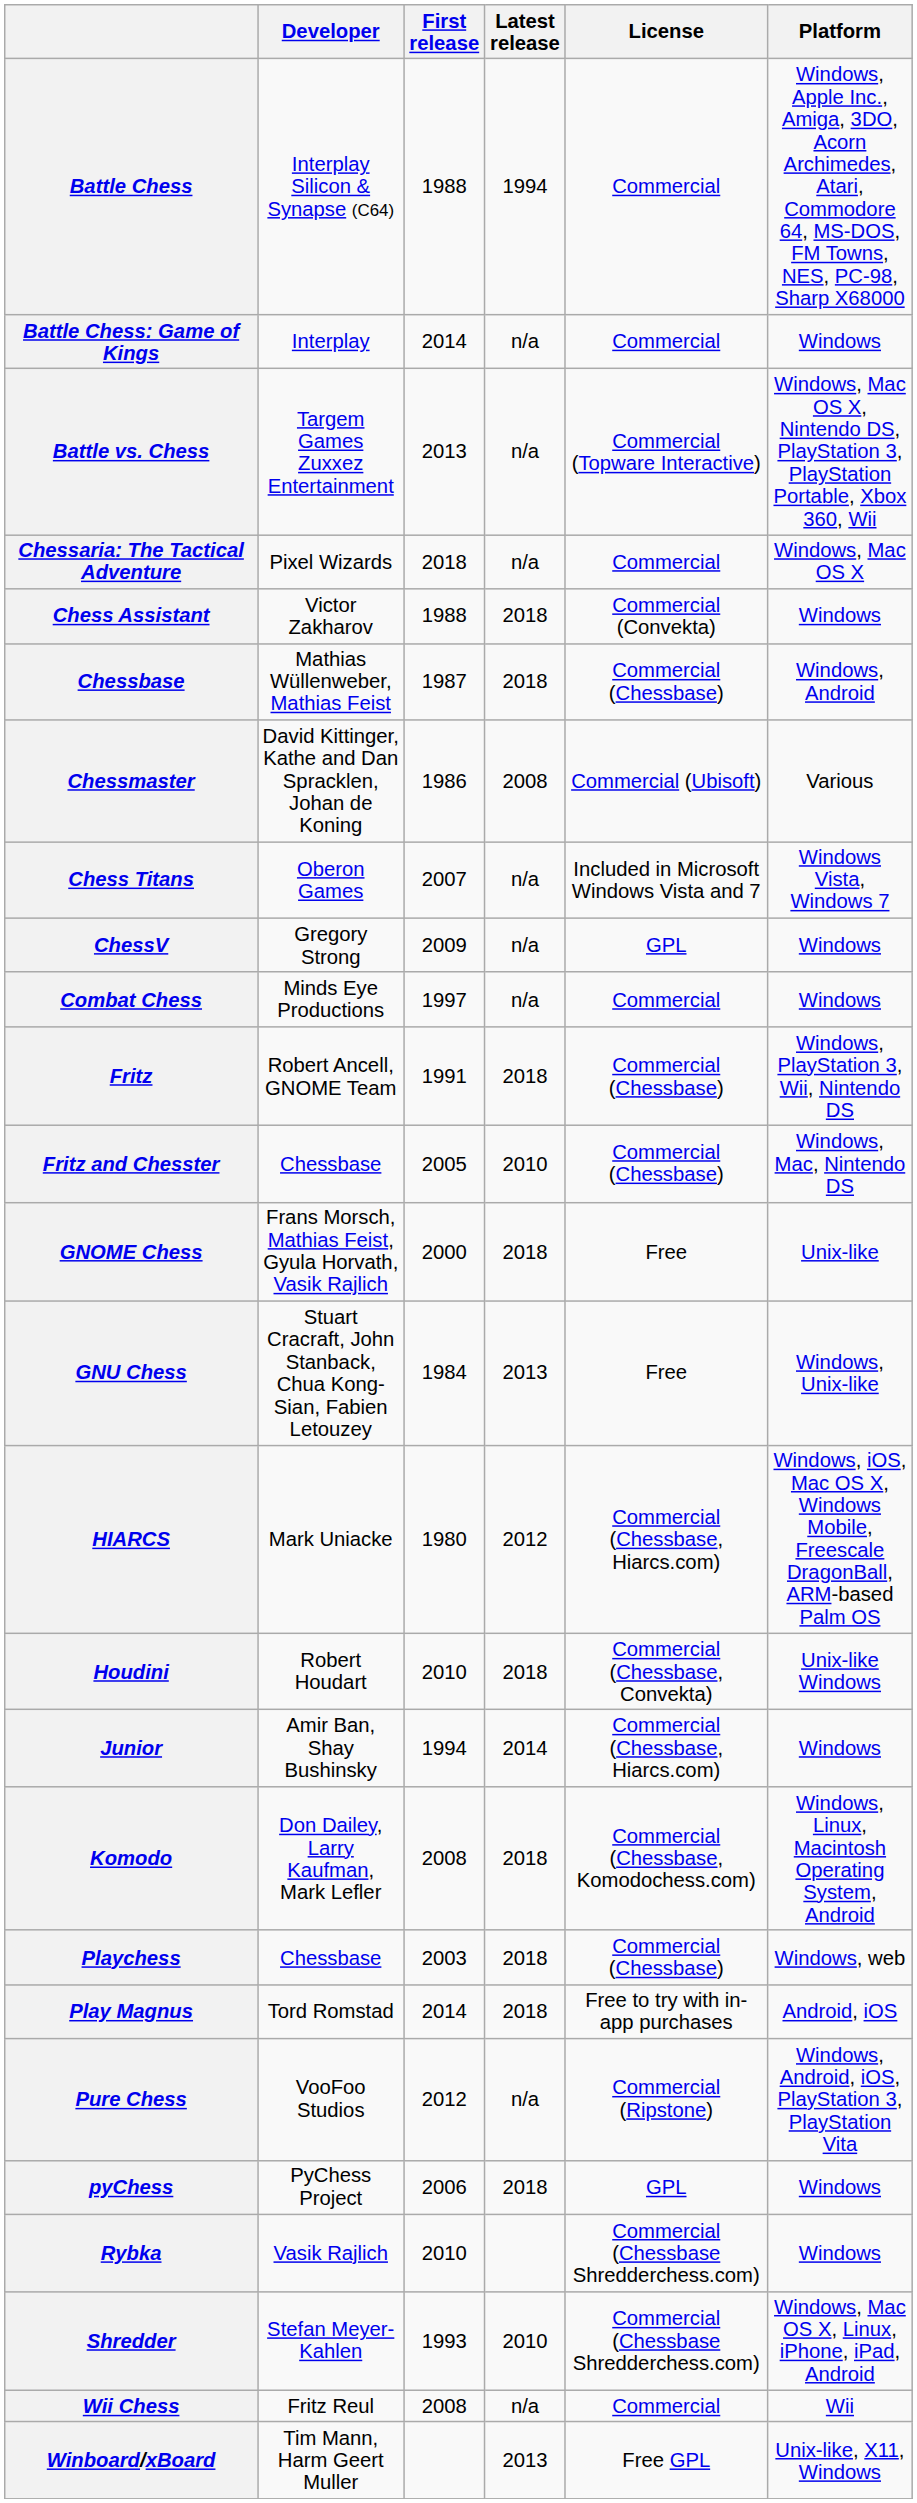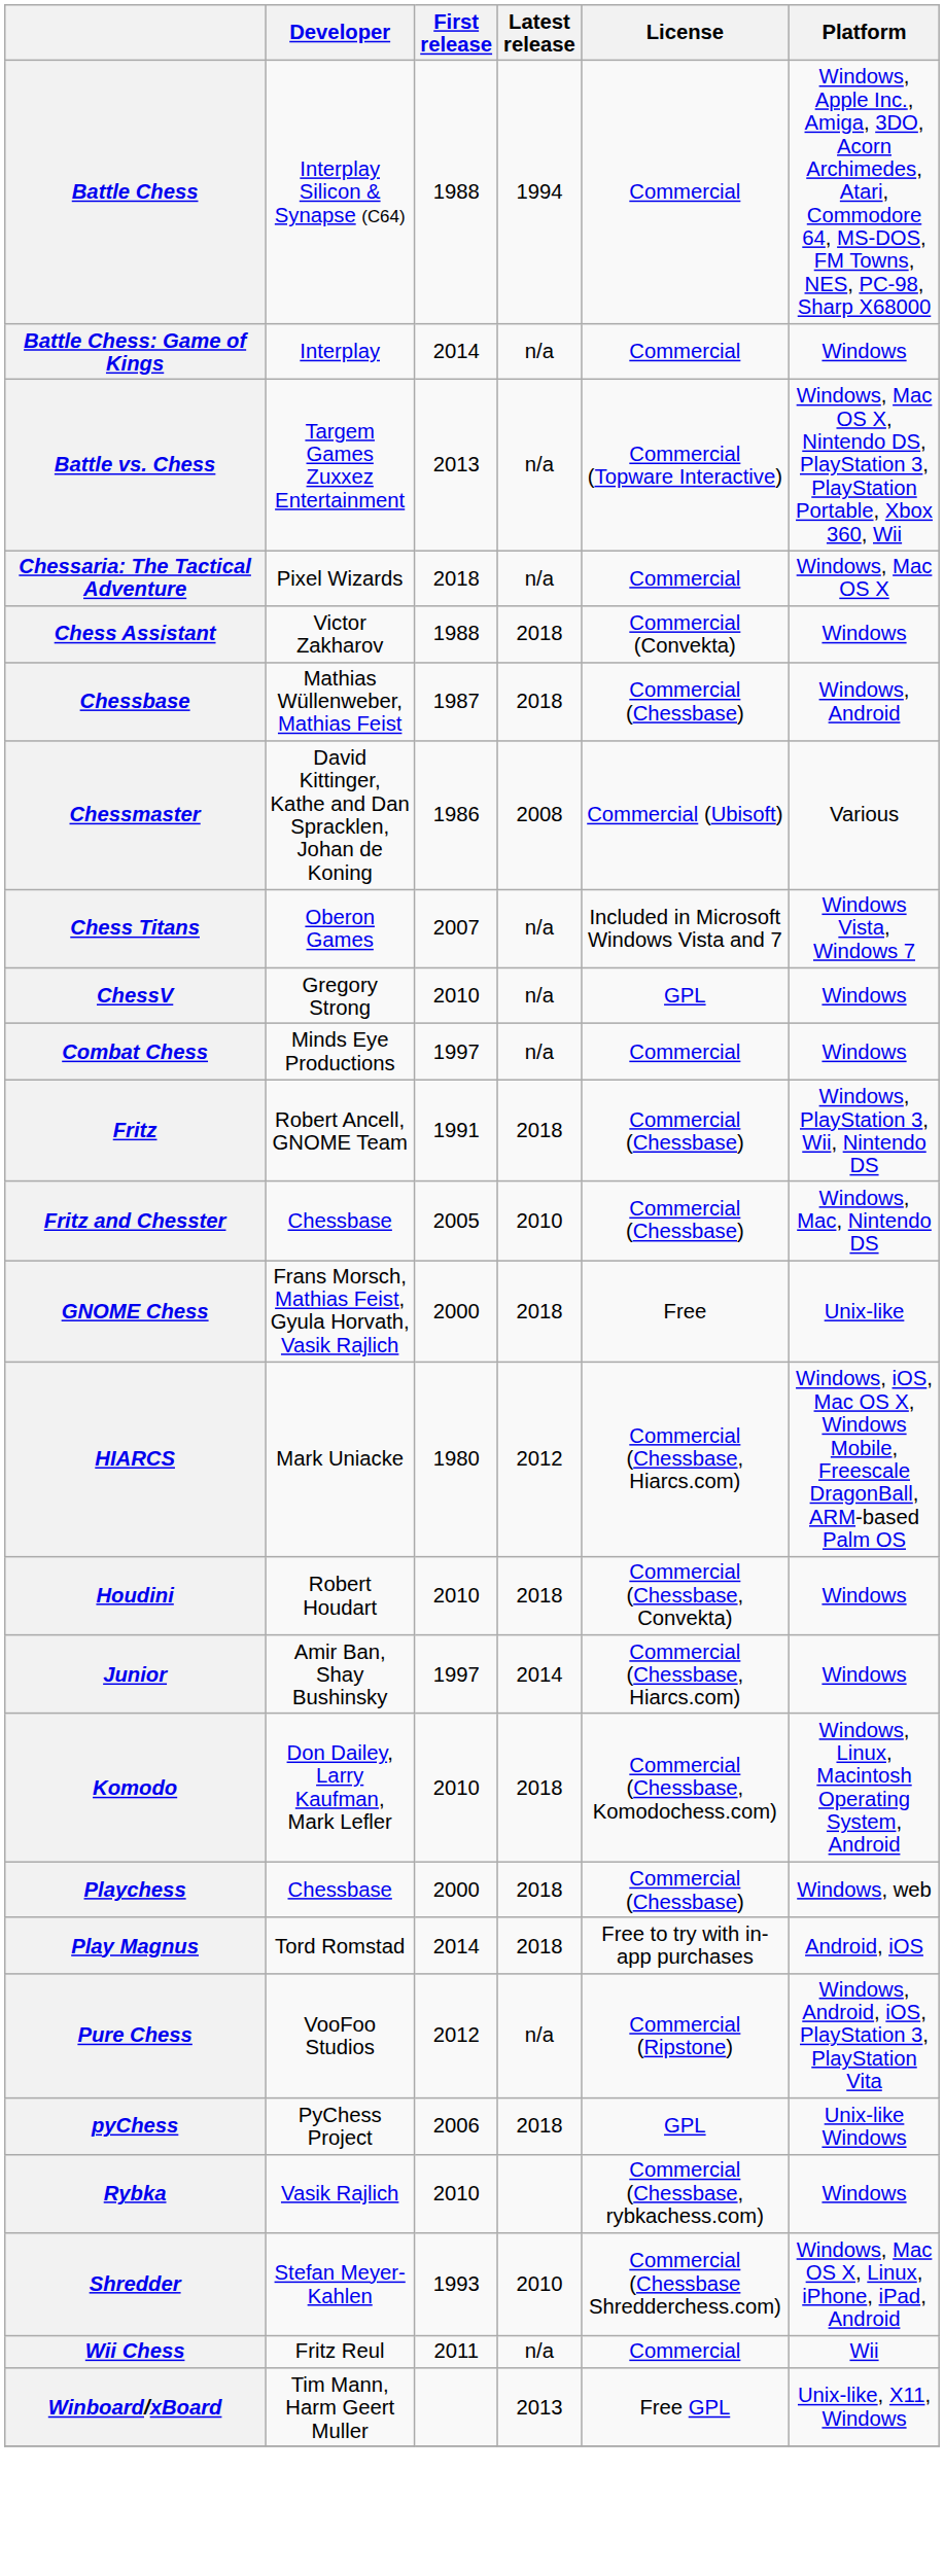 <table class="wikitable sortable" style="font-size: 85%; text-align: center; width: auto">
 <tr>
 <th style="width:12em"></th>
 <th><a href='#'>Developer</a></th>
 <th><a href='#'>First release</a></th>
 <th>Latest release</th>
 <th>License</th>
 <th>Platform</th>
 </tr>
 <tr>
 <th><em><a href='#'>Battle Chess</a></em></th>
 <td><a href='#'>Interplay</a><br><a href='#'>Silicon & Synapse</a> <small>(C64)</small></td>
 <td>1988</td>
 <td>1994</td>
 <td><a href='#'>Commercial</a></td>
 <td><a href='#'>Windows</a>, <a href='#'>Apple Inc.</a>, <a href='#'>Amiga</a>, <a href='#'>3DO</a>, <a href='#'>Acorn Archimedes</a>,  <a href='#'>Atari</a>, <a href='#'>Commodore 64</a>, <a href='#'>MS-DOS</a>, <a href='#'>FM Towns</a>, <a href='#'>NES</a>, <a href='#'>PC-98</a>, <a href='#'>Sharp X68000</a></td>
 </tr>
 <tr>
 <th><em><a href='#'>Battle Chess: Game of Kings</a></em></th>
 <td><a href='#'>Interplay</a></td>
 <td>2014</td>
 <td>n/a</td>
 <td><a href='#'>Commercial</a></td>
 <td><a href='#'>Windows</a></td>
 </tr>
 <tr>
 <th><em><a href='#'>Battle vs. Chess</a></em></th>
 <td><a href='#'>Targem Games</a><br><a href='#'>Zuxxez Entertainment</a></td>
 <td>2013</td>
 <td>n/a</td>
 <td><a href='#'>Commercial</a> (<a href='#'>Topware Interactive</a>)</td>
 <td><a href='#'>Windows</a>, <a href='#'>Mac OS X</a>, <a href='#'>Nintendo DS</a>, <a href='#'>PlayStation 3</a>, <a href='#'>PlayStation Portable</a>, <a href='#'>Xbox 360</a>, <a href='#'>Wii</a></td>
 </tr>
 <tr>
 <th><em><a href='#'>Chessaria: The Tactical Adventure</a></em></th>
 <td>Pixel Wizards</td>
 <td>2018</td>
 <td>n/a</td>
 <td><a href='#'>Commercial</a></td>
 <td><a href='#'>Windows</a>, <a href='#'>Mac OS X</a></td>
 </tr>
 <tr>
 <th><em><a href='#'>Chess Assistant</a></em></th>
 <td>Victor Zakharov</td>
 <td>1988</td>
 <td>2018</td>
 <td><a href='#'>Commercial</a> (Convekta)</td>
 <td><a href='#'>Windows</a></td>
 </tr>
 <tr>
 <th><em><a href='#'>Chessbase</a></em></th>
 <td>Mathias Wüllenweber, <a href='#'>Mathias Feist</a></td>
 <td>1987</td>
 <td>2018</td>
 <td><a href='#'>Commercial</a> (<a href='#'>Chessbase</a>)</td>
 <td><a href='#'>Windows</a>, <a href='#'>Android</a></td>
 </tr>
 <tr>
 <th><em><a href='#'>Chessmaster</a></em></th>
 <td>David Kittinger, Kathe and Dan Spracklen, Johan de Koning</td>
 <td>1986</td>
 <td>2008</td>
 <td><a href='#'>Commercial</a> (<a href='#'>Ubisoft</a>)</td>
 <td>Various</td>
 </tr>
 <tr>
 <th><em><a href='#'>Chess Titans</a></em></th>
 <td><a href='#'>Oberon Games</a></td>
 <td>2007</td>
 <td>n/a</td>
 <td>Included in Microsoft Windows Vista and 7</td>
 <td><a href='#'>Windows Vista</a>, <a href='#'>Windows 7</a></td>
 </tr>
 <tr>
 <th><em><a href='#'>ChessV</a></em></th>
 <td>Gregory Strong</td>
-<td>2009</td>
+<td>2010</td>
 <td>n/a</td>
 <td><a href='#'>GPL</a></td>
 <td><a href='#'>Windows</a></td>
 </tr>
 <tr>
 <th><em><a href='#'>Combat Chess</a></em></th>
 <td>Minds Eye Productions</td>
 <td>1997</td>
 <td>n/a</td>
 <td><a href='#'>Commercial</a></td>
 <td><a href='#'>Windows</a></td>
 </tr>
 <tr>
 <th><em><a href='#'>Fritz</a></em></th>
 <td>Robert Ancell, GNOME Team</td>
 <td>1991</td>
 <td>2018</td>
 <td><a href='#'>Commercial</a> (<a href='#'>Chessbase</a>)</td>
 <td><a href='#'>Windows</a>, <a href='#'>PlayStation 3</a>, <a href='#'>Wii</a>, <a href='#'>Nintendo DS</a></td>
 </tr>
 <tr>
 <th><em><a href='#'>Fritz and Chesster</a></em></th>
 <td><a href='#'>Chessbase</a></td>
 <td>2005</td>
 <td>2010</td>
 <td><a href='#'>Commercial</a> (<a href='#'>Chessbase</a>)</td>
 <td><a href='#'>Windows</a>, <a href='#'>Mac</a>, <a href='#'>Nintendo DS</a></td>
 </tr>
 <tr>
 <th><em><a href='#'>GNOME Chess</a></em></th>
 <td>Frans Morsch, <a href='#'>Mathias Feist</a>, Gyula Horvath, <a href='#'>Vasik Rajlich</a></td>
 <td>2000</td>
 <td>2018</td>
 <td>Free</td>
 <td><a href='#'>Unix-like</a></td>
 </tr>
 <tr>
-<th><em><a href='#'>GNU Chess</a></em></th>
-<td>Stuart Cracraft, John Stanback, Chua Kong-Sian, Fabien Letouzey</td>
-<td>1984</td>
-<td>2013</td>
-<td>Free</td>
-<td><a href='#'>Windows</a>, <a href='#'>Unix-like</a></td>
-</tr>
-<tr>
 <th><em><a href='#'>HIARCS</a></em></th>
 <td>Mark Uniacke</td>
 <td>1980</td>
 <td>2012</td>
 <td><a href='#'>Commercial</a> (<a href='#'>Chessbase</a>, Hiarcs.com)</td>
 <td><a href='#'>Windows</a>, <a href='#'>iOS</a>, <a href='#'>Mac OS X</a>, <a href='#'>Windows Mobile</a>, <a href='#'>Freescale DragonBall</a>, <a href='#'>ARM</a>-based <a href='#'>Palm OS</a></td>
 </tr>
 <tr>
 <th><em><a href='#'>Houdini</a></em></th>
 <td>Robert Houdart</td>
 <td>2010</td>
 <td>2018</td>
 <td><a href='#'>Commercial</a> (<a href='#'>Chessbase</a>, Convekta)</td>
-<td><a href='#'>Unix-like</a> <a href='#'>Windows</a></td>
+<td><a href='#'>Windows</a></td>
 </tr>
 <tr>
 <th><em><a href='#'>Junior</a></em></th>
 <td>Amir Ban, Shay Bushinsky</td>
-<td>1994</td>
+<td>1997</td>
 <td>2014</td>
 <td><a href='#'>Commercial</a> (<a href='#'>Chessbase</a>, Hiarcs.com)</td>
 <td><a href='#'>Windows</a></td>
 </tr>
 <tr>
 <th><em><a href='#'>Komodo</a></em></th>
 <td><a href='#'>Don Dailey</a>, <a href='#'>Larry Kaufman</a>, Mark Lefler</td>
-<td>2008</td>
+<td>2010</td>
 <td>2018</td>
 <td><a href='#'>Commercial</a> (<a href='#'>Chessbase</a>, Komodochess.com)</td>
 <td><a href='#'>Windows</a>, <a href='#'>Linux</a>, <a href='#'>Macintosh Operating System</a>, <a href='#'>Android</a></td>
 </tr>
 <tr>
 <th><em><a href='#'>Playchess</a></em></th>
 <td><a href='#'>Chessbase</a></td>
-<td>2003</td>
+<td>2000</td>
 <td>2018</td>
 <td><a href='#'>Commercial</a> (<a href='#'>Chessbase</a>)</td>
 <td><a href='#'>Windows</a>, web</td>
 </tr>
 <tr>
 <th><em><a href='#'>Play Magnus</a></em></th>
 <td>Tord Romstad</td>
 <td>2014</td>
 <td>2018</td>
 <td>Free to try with in-app purchases</td>
 <td><a href='#'>Android</a>, <a href='#'>iOS</a></td>
 </tr>
 <tr>
 <th><em><a href='#'>Pure Chess</a></em></th>
 <td>VooFoo Studios</td>
 <td>2012</td>
 <td>n/a</td>
 <td><a href='#'>Commercial</a> (<a href='#'>Ripstone</a>)</td>
 <td><a href='#'>Windows</a>, <a href='#'>Android</a>, <a href='#'>iOS</a>,  <a href='#'>PlayStation 3</a>, <a href='#'>PlayStation Vita</a></td>
 </tr>
 <tr>
 <th><em><a href='#'>pyChess</a></em></th>
 <td>PyChess Project</td>
 <td>2006</td>
 <td>2018</td>
 <td><a href='#'>GPL</a></td>
-<td><a href='#'>Windows</a></td>
+<td><a href='#'>Unix-like</a> <a href='#'>Windows</a></td>
 </tr>
 <tr>
 <th><em><a href='#'>Rybka</a></em></th>
 <td><a href='#'>Vasik Rajlich</a></td>
 <td>2010</td>
 <td></td>
-<td><a href='#'>Commercial</a> (<a href='#'>Chessbase</a> Shredderchess.com)</td>
+<td><a href='#'>Commercial</a> (<a href='#'>Chessbase</a>, rybkachess.com)</td>
 <td><a href='#'>Windows</a></td>
 </tr>
 <tr>
 <th><em><a href='#'>Shredder</a></em></th>
 <td><a href='#'>Stefan Meyer-Kahlen</a></td>
 <td>1993</td>
 <td>2010</td>
 <td><a href='#'>Commercial</a> (<a href='#'>Chessbase</a> Shredderchess.com)</td>
 <td><a href='#'>Windows</a>, <a href='#'>Mac OS X</a>, <a href='#'>Linux</a>, <a href='#'>iPhone</a>, <a href='#'>iPad</a>, <a href='#'>Android</a></td>
 </tr>
 <tr>
 <th><em><a href='#'>Wii Chess</a></em></th>
 <td>Fritz Reul</td>
-<td>2008</td>
+<td>2011</td>
 <td>n/a</td>
 <td><a href='#'>Commercial</a></td>
 <td><a href='#'>Wii</a></td>
 </tr>
 <tr>
 <th><em><a href='#'>Winboard</a>/<a href='#'>xBoard</a></em></th>
 <td>Tim Mann, Harm Geert Muller</td>
 <td></td>
 <td>2013</td>
 <td>Free <a href='#'>GPL</a></td>
 <td><a href='#'>Unix-like</a>, <a href='#'>X11</a>, <a href='#'>Windows</a></td>
 </tr>
 <tr>
 </tr>
 </table>
